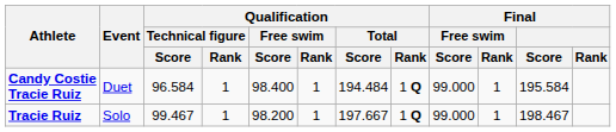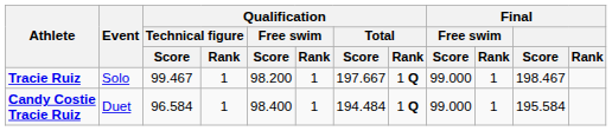 <table class=wikitable style=font-size:90%;text-align:center>
 <tr>
 <th rowspan=3>Athlete</th>
 <th rowspan=3>Event</th>
 <th colspan=6>Qualification</th>
 <th colspan=4>Final</th>
 </tr>
 <tr style=font-size:95%>
 <th colspan=2>Technical figure</th>
 <th colspan=2>Free swim</th>
 <th colspan=2>Total</th>
 <th colspan=2>Free swim</th>
 <th colspan=2></th>
 </tr>
 <tr style=font-size:95%>
 <th>Score</th>
 <th>Rank</th>
 <th>Score</th>
 <th>Rank</th>
 <th>Score</th>
 <th>Rank</th>
 <th>Score</th>
 <th>Rank</th>
 <th>Score</th>
 <th>Rank</th>
 </tr>
 <tr>
+<td align=left><strong><a href='#'>Tracie Ruiz</a></strong></td>
+<td align=left><a href='#'>Solo</a></td>
+<td>99.467</td>
+<td>1</td>
+<td>98.200</td>
+<td>1</td>
+<td>197.667</td>
+<td>1 <strong>Q</strong></td>
+<td>99.000</td>
+<td>1</td>
+<td>198.467</td>
+<td></td>
+</tr>
+<tr>
 <td align=left><strong><a href='#'>Candy Costie</a><br><a href='#'>Tracie Ruiz</a></strong></td>
 <td align=left><a href='#'>Duet</a></td>
 <td>96.584</td>
 <td>1</td>
 <td>98.400</td>
 <td>1</td>
 <td>194.484</td>
 <td>1 <strong>Q</strong></td>
 <td>99.000</td>
 <td>1</td>
 <td>195.584</td>
 <td></td>
 </tr>
-<tr>
-<td align=left><strong><a href='#'>Tracie Ruiz</a></strong></td>
-<td align=left><a href='#'>Solo</a></td>
-<td>99.467</td>
-<td>1</td>
-<td>98.200</td>
-<td>1</td>
-<td>197.667</td>
-<td>1 <strong>Q</strong></td>
-<td>99.000</td>
-<td>1</td>
-<td>198.467</td>
-<td></td>
-</tr>
 </table>
